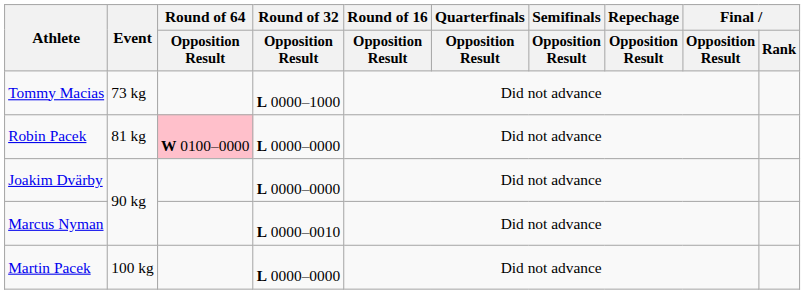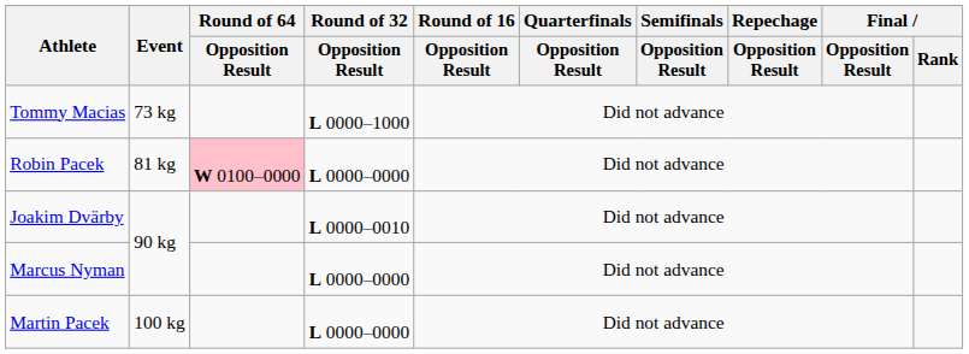 <table class="wikitable" style="font-size:90%">
 <tr>
 <th rowspan="2">Athlete</th>
 <th rowspan="2">Event</th>
 <th>Round of 64</th>
 <th>Round of 32</th>
 <th>Round of 16</th>
 <th>Quarterfinals</th>
 <th>Semifinals</th>
 <th>Repechage</th>
 <th colspan=2>Final / </th>
 </tr>
 <tr style="font-size:95%">
 <th>Opposition<br>Result</th>
 <th>Opposition<br>Result</th>
 <th>Opposition<br>Result</th>
 <th>Opposition<br>Result</th>
 <th>Opposition<br>Result</th>
 <th>Opposition<br>Result</th>
 <th>Opposition<br>Result</th>
 <th>Rank</th>
 </tr>
 <tr align=center>
 <td align=left><a href='#'>Tommy Macias</a></td>
 <td align=left>73 kg</td>
 <td></td>
 <td><br><strong>L</strong> 0000–1000</td>
 <td colspan=5>Did not advance</td>
 <td></td>
 </tr>
 <tr align=center>
 <td align=left><a href='#'>Robin Pacek</a></td>
 <td align=left>81 kg</td>
 <td style="background: pink;"><br><strong>W</strong> 0100–0000</td>
 <td><br><strong>L</strong> 0000–0000</td>
 <td colspan=5>Did not advance</td>
 <td></td>
 </tr>
 <tr align=center>
 <td align=left><a href='#'>Joakim Dvärby</a></td>
 <td align=left rowspan=2>90 kg</td>
 <td></td>
-<td><br><strong>L</strong> 0000–0000</td>
+<td><br><strong>L</strong> 0000–0010</td>
 <td colspan=5>Did not advance</td>
 <td></td>
 </tr>
 <tr align=center>
 <td align=left><a href='#'>Marcus Nyman</a></td>
 <td></td>
-<td><br><strong>L</strong> 0000–0010</td>
+<td><br><strong>L</strong> 0000–0000</td>
 <td colspan=5>Did not advance</td>
 <td></td>
 </tr>
 <tr align=center>
 <td align=left><a href='#'>Martin Pacek</a></td>
 <td align=left>100 kg</td>
 <td></td>
 <td><br><strong>L</strong> 0000–0000</td>
 <td colspan=5>Did not advance</td>
 <td></td>
 </tr>
 </table>
